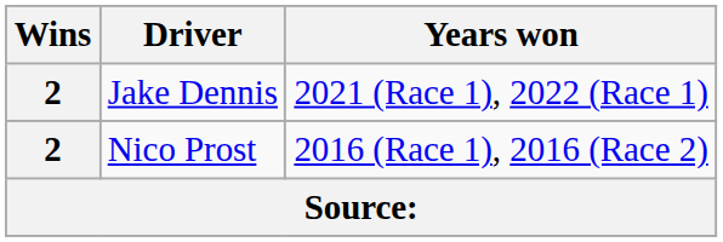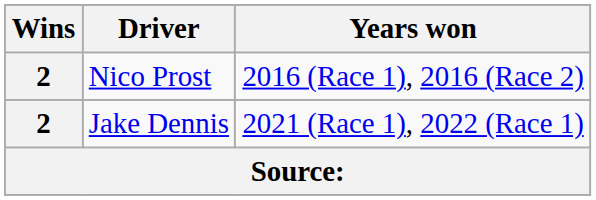 <table class="wikitable" style="font-size: 95%;">
 <tr>
 <th>Wins</th>
 <th>Driver</th>
 <th>Years won</th>
 </tr>
 <tr>
 <th>2</th>
-<td> <a href='#'>Jake Dennis</a></td>
-<td><a href='#'>2021 (Race 1)</a>, <a href='#'>2022 (Race 1)</a></td>
+<td> <a href='#'>Nico Prost</a></td>
+<td><a href='#'>2016 (Race 1)</a>, <a href='#'>2016 (Race 2)</a></td>
 </tr>
 <tr>
 <th>2</th>
-<td> <a href='#'>Nico Prost</a></td>
-<td><a href='#'>2016 (Race 1)</a>, <a href='#'>2016 (Race 2)</a></td>
+<td> <a href='#'>Jake Dennis</a></td>
+<td><a href='#'>2021 (Race 1)</a>, <a href='#'>2022 (Race 1)</a></td>
 </tr>
 <tr>
 <th colspan=3>Source:</th>
 </tr>
 </table>
